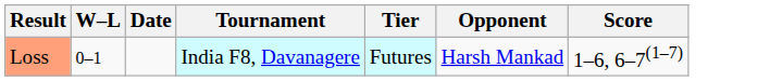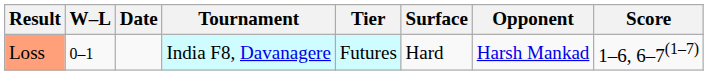 <table class="sortable wikitable">
 <tr>
 <th>Result</th>
 <th class="unsortable">W–L</th>
 <th>Date</th>
 <th>Tournament</th>
 <th>Tier</th>
+<th>Surface</th>
 <th>Opponent</th>
 <th class="unsortable">Score</th>
 </tr>
 <tr>
 <td style="background:#ffa07a;">Loss</td>
 <td><small>0–1</small></td>
 <td></td>
 <td style="background:#cffcff;">India F8, <a href='#'>Davanagere</a></td>
 <td style="background:#cffcff;">Futures</td>
+<td>Hard</td>
 <td> <a href='#'>Harsh Mankad</a></td>
 <td>1–6, 6–7<sup>(1–7)</sup></td>
 </tr>
 </table>
